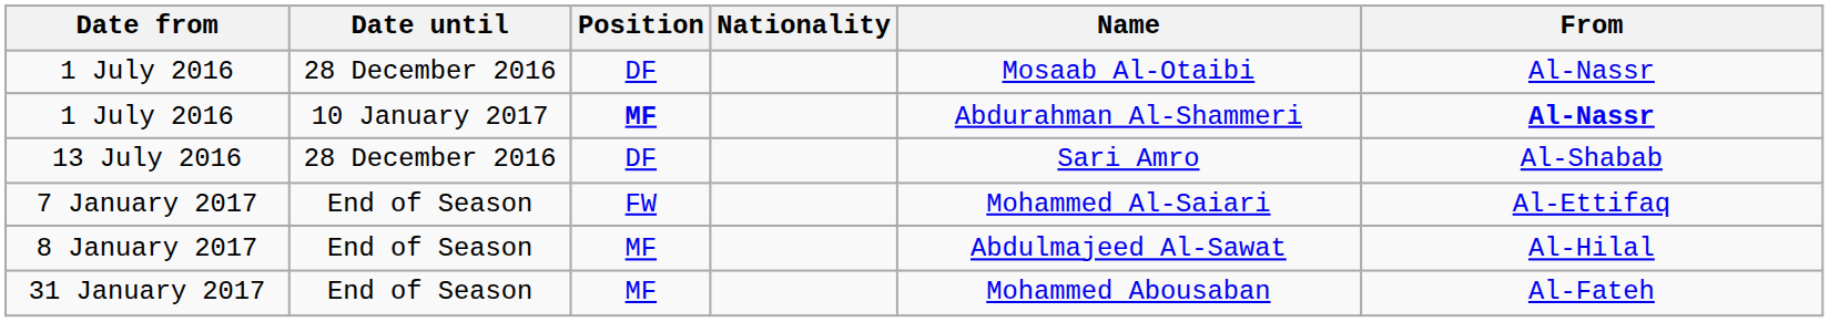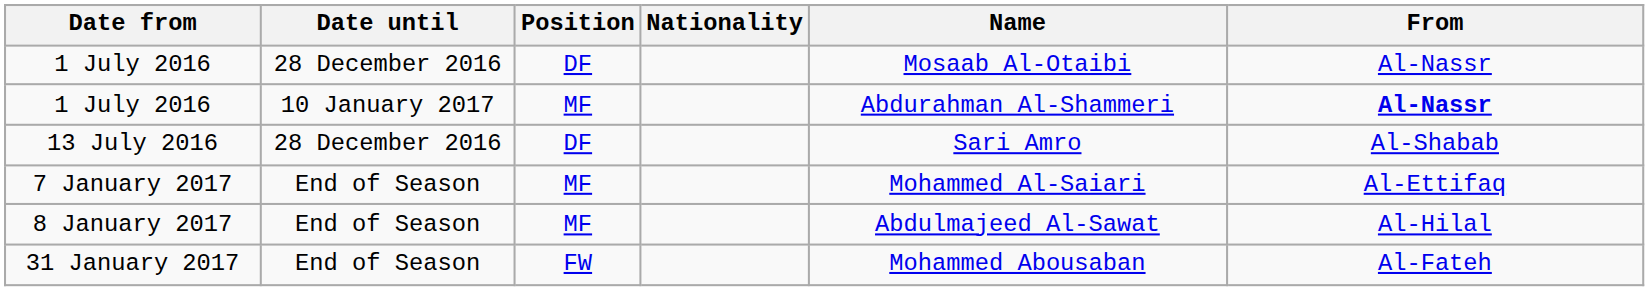 <table class="wikitable" style="text-align:center; font-size:90%; ">
 <tr>
 <th style="background:f9db0a; color:black; width:120px;">Date from</th>
 <th style="background:f9db0a; color:black; width:120px;">Date until</th>
 <th style="background:f9db0a; color:black; width:55px;">Position</th>
 <th style="background:f9db0a; color:black; width:55px;">Nationality</th>
 <th style="background:f9db0a; color:black; width:200px;">Name</th>
 <th style="background:f9db0a; color:black; width:200px;">From</th>
 </tr>
 <tr>
 <td>1 July 2016</td>
 <td>28 December 2016</td>
 <td><a href='#'>DF</a></td>
 <td></td>
 <td><a href='#'>Mosaab Al-Otaibi</a></td>
 <td> <a href='#'>Al-Nassr</a></td>
 </tr>
 <tr>
 <td>1 July 2016</td>
 <td>10 January 2017</td>
-<td><strong><a href='#'>MF</a></strong></td>
+<td><a href='#'>MF</a></td>
 <td></td>
 <td><a href='#'>Abdurahman Al-Shammeri</a></td>
 <td><strong> <a href='#'>Al-Nassr</a></strong></td>
 </tr>
 <tr>
 <td>13 July 2016</td>
 <td>28 December 2016</td>
 <td><a href='#'>DF</a></td>
 <td></td>
 <td><a href='#'>Sari Amro</a></td>
 <td> <a href='#'>Al-Shabab</a></td>
 </tr>
 <tr>
 <td>7 January 2017</td>
 <td>End of Season</td>
-<td><a href='#'>FW</a></td>
+<td><a href='#'>MF</a></td>
 <td></td>
 <td><a href='#'>Mohammed Al-Saiari</a></td>
 <td> <a href='#'>Al-Ettifaq</a></td>
 </tr>
 <tr>
 <td>8 January 2017</td>
 <td>End of Season</td>
 <td><a href='#'>MF</a></td>
 <td></td>
 <td><a href='#'>Abdulmajeed Al-Sawat</a></td>
 <td> <a href='#'>Al-Hilal</a></td>
 </tr>
 <tr>
 <td>31 January 2017</td>
 <td>End of Season</td>
-<td><a href='#'>MF</a></td>
+<td><a href='#'>FW</a></td>
 <td></td>
 <td><a href='#'>Mohammed Abousaban</a></td>
 <td> <a href='#'>Al-Fateh</a></td>
 </tr>
 </table>
